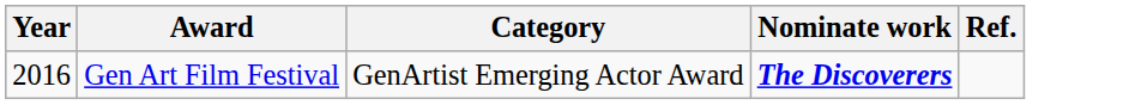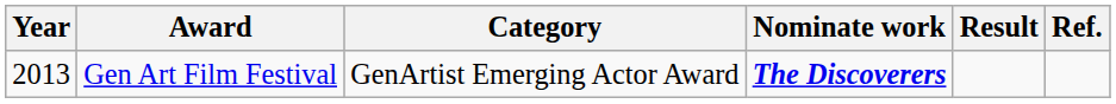 <table class="wikitable">
 <tr>
 <th>Year</th>
 <th>Award</th>
 <th>Category</th>
 <th>Nominate work</th>
+<th>Result</th>
 <th>Ref.</th>
 </tr>
 <tr>
-<td>2016</td>
+<td>2013</td>
 <td><a href='#'>Gen Art Film Festival</a></td>
 <td>GenArtist Emerging Actor Award</td>
 <td><strong><em><a href='#'>The Discoverers</a></em></strong></td>
 <td></td>
+<td></td>
 </tr>
 </table>
